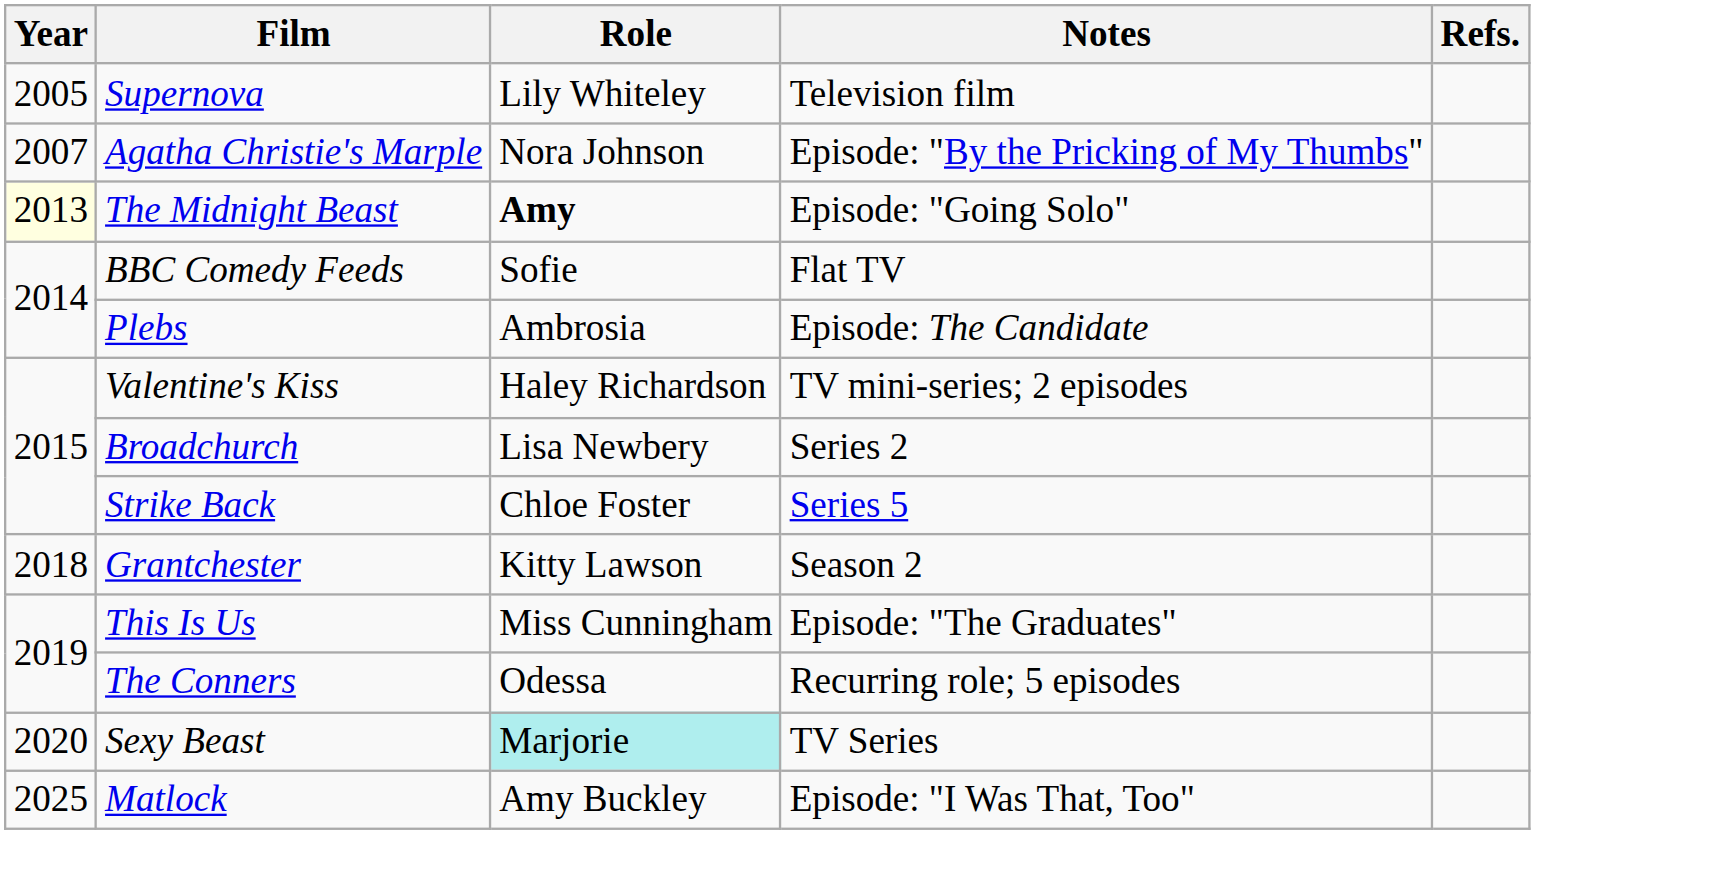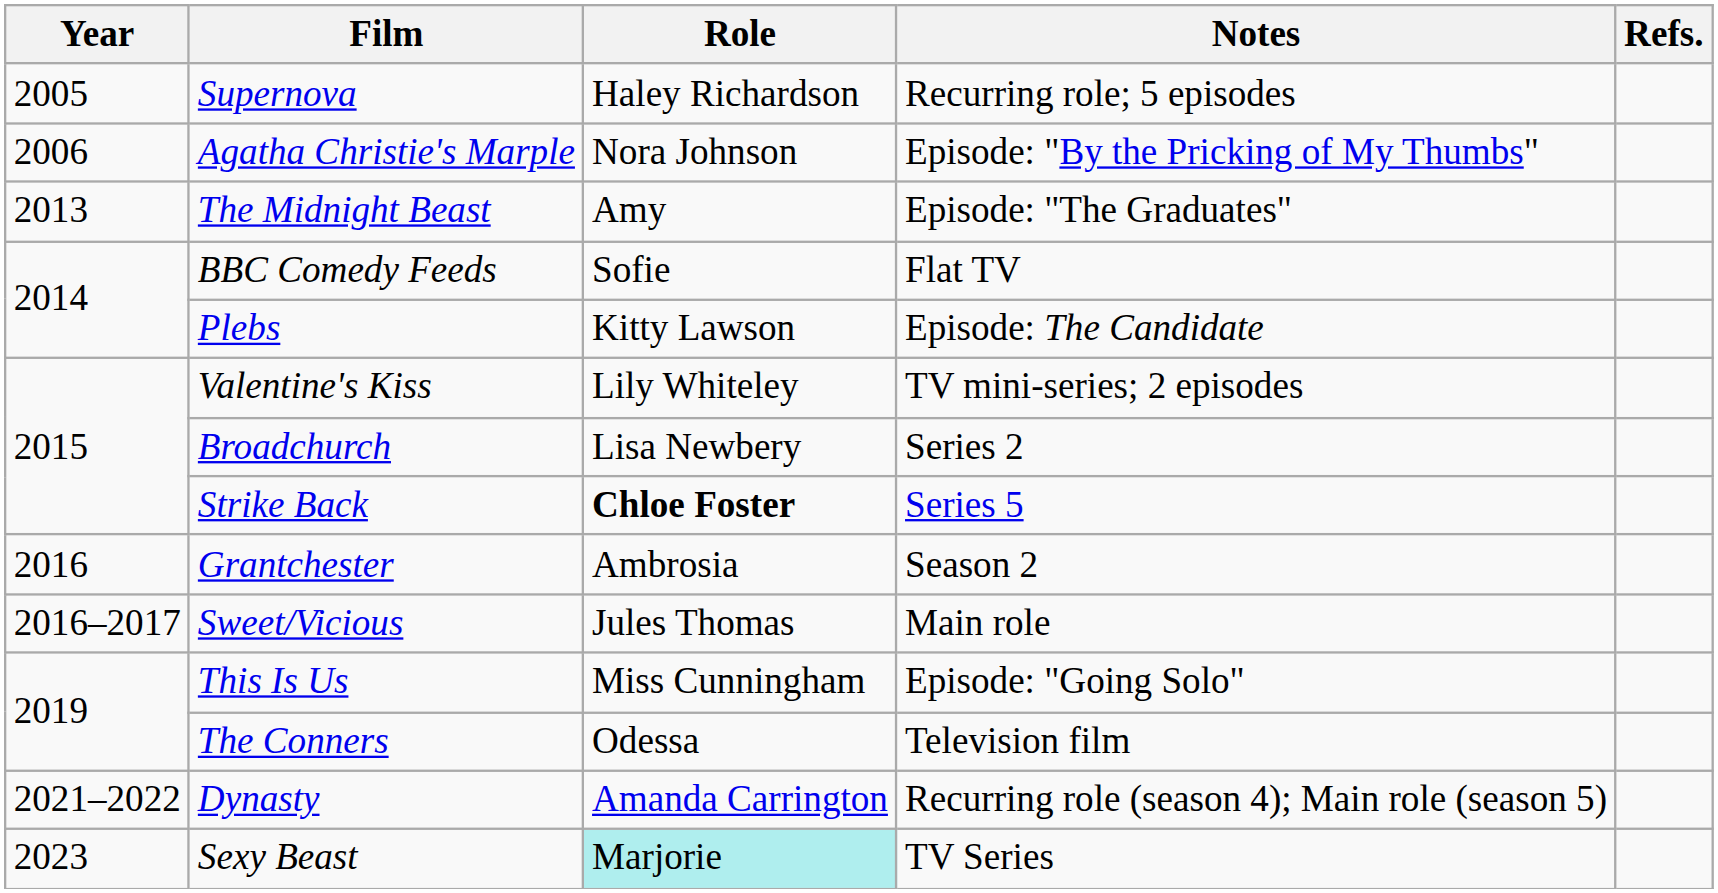 <table class="wikitable sortable">
 <tr>
 <th>Year</th>
 <th>Film</th>
 <th>Role</th>
 <th>Notes</th>
 <th>Refs.</th>
 </tr>
 <tr>
 <td>2005</td>
 <td><em><a href='#'>Supernova</a></em></td>
-<td>Lily Whiteley</td>
-<td>Television film</td>
+<td>Haley Richardson</td>
+<td>Recurring role; 5 episodes</td>
 <td></td>
 </tr>
 <tr>
-<td>2007</td>
+<td>2006</td>
 <td><em><a href='#'>Agatha Christie's Marple</a></em></td>
 <td>Nora Johnson</td>
 <td>Episode: "<a href='#'>By the Pricking of My Thumbs</a>"</td>
 <td></td>
 </tr>
 <tr>
-<td style="background: lightyellow;">2013</td>
+<td>2013</td>
 <td><em><a href='#'>The Midnight Beast</a></em></td>
-<td><strong>Amy</strong></td>
-<td>Episode: "Going Solo"</td>
+<td>Amy</td>
+<td>Episode: "The Graduates"</td>
 <td></td>
 </tr>
 <tr>
 <td rowspan="2">2014</td>
 <td><em>BBC Comedy Feeds</em></td>
 <td>Sofie</td>
 <td>Flat TV</td>
 <td></td>
 </tr>
 <tr>
 <td><em><a href='#'>Plebs</a></em></td>
-<td>Ambrosia</td>
+<td>Kitty Lawson</td>
 <td>Episode: <em>The Candidate</em></td>
 <td></td>
 </tr>
 <tr>
 <td rowspan="3">2015</td>
 <td><em>Valentine's Kiss</em></td>
-<td>Haley Richardson</td>
+<td>Lily Whiteley</td>
 <td>TV mini-series; 2 episodes</td>
 <td></td>
 </tr>
 <tr>
 <td><em><a href='#'>Broadchurch</a></em></td>
 <td>Lisa Newbery</td>
 <td>Series 2</td>
 <td></td>
 </tr>
 <tr>
 <td><em><a href='#'>Strike Back</a></em></td>
-<td>Chloe Foster</td>
+<td><strong>Chloe Foster</strong></td>
 <td><a href='#'>Series 5</a></td>
 <td></td>
 </tr>
 <tr>
-<td>2018</td>
+<td>2016</td>
 <td><em><a href='#'>Grantchester</a></em></td>
-<td>Kitty Lawson</td>
+<td>Ambrosia</td>
 <td>Season 2</td>
+<td></td>
+</tr>
+<tr>
+<td>2016–2017</td>
+<td><em><a href='#'>Sweet/Vicious</a></em></td>
+<td>Jules Thomas</td>
+<td>Main role</td>
 <td></td>
 </tr>
 <tr>
 <td rowspan="2">2019</td>
 <td><em><a href='#'>This Is Us</a></em></td>
 <td>Miss Cunningham</td>
-<td>Episode: "The Graduates"</td>
+<td>Episode: "Going Solo"</td>
 <td></td>
 </tr>
 <tr>
 <td><em><a href='#'>The Conners</a></em></td>
 <td>Odessa</td>
-<td>Recurring role; 5 episodes</td>
+<td>Television film</td>
 <td></td>
 </tr>
 <tr>
-<td>2020</td>
+<td>2021–2022</td>
+<td><em><a href='#'>Dynasty</a></em></td>
+<td><a href='#'>Amanda Carrington</a></td>
+<td>Recurring role (season 4); Main role (season 5)</td>
+<td></td>
+</tr>
+<tr>
+<td>2023</td>
 <td><em>Sexy Beast</em></td>
 <td style="background: paleturquoise;">Marjorie</td>
 <td>TV Series</td>
 <td></td>
 </tr>
-<tr>
-<td>2025</td>
-<td><em><a href='#'>Matlock</a></em></td>
-<td>Amy Buckley</td>
-<td>Episode: "I Was That, Too"</td>
-<td></td>
-</tr>
 </table>
